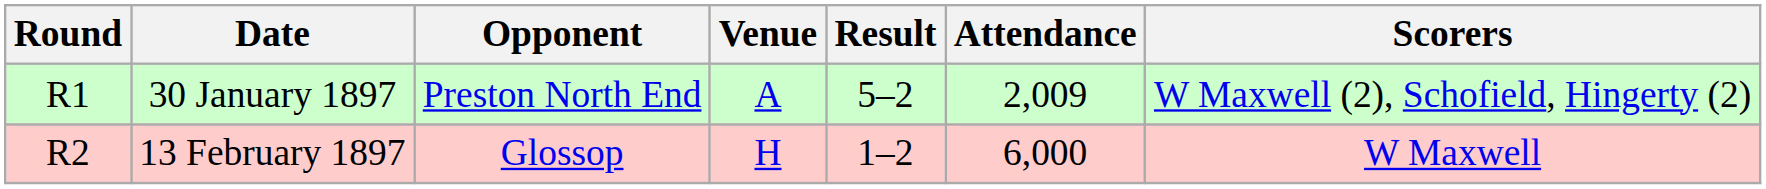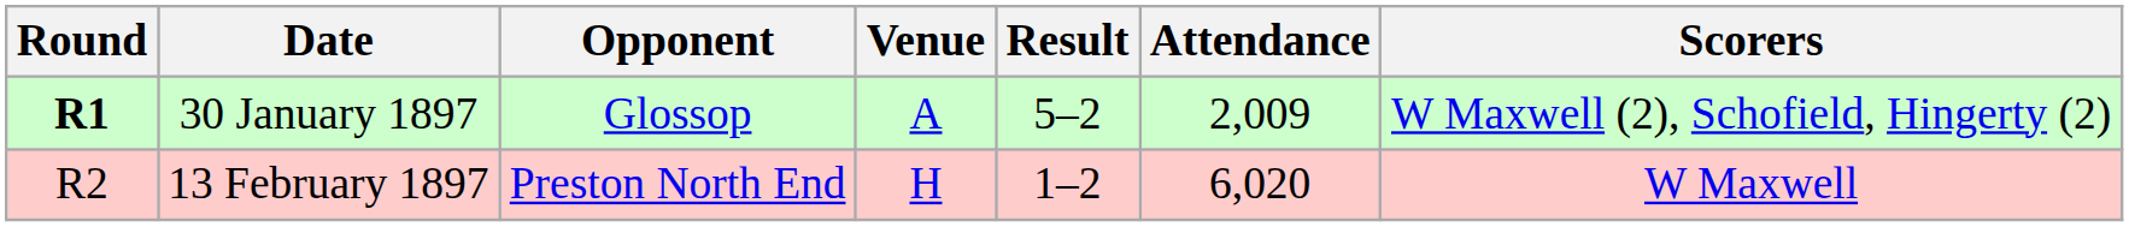 <table class="wikitable" style="font-size:100%; text-align:center">
 <tr>
 <th>Round</th>
 <th>Date</th>
 <th>Opponent</th>
 <th>Venue</th>
 <th>Result</th>
 <th>Attendance</th>
 <th>Scorers</th>
 </tr>
 <tr style="background-color: #CCFFCC;">
-<td>R1</td>
+<td><strong>R1</strong></td>
 <td>30 January 1897</td>
-<td><a href='#'>Preston North End</a></td>
+<td><a href='#'>Glossop</a></td>
 <td><a href='#'>A</a></td>
 <td>5–2</td>
 <td>2,009</td>
 <td><a href='#'>W Maxwell</a> (2), <a href='#'>Schofield</a>, <a href='#'>Hingerty</a> (2)</td>
 </tr>
 <tr style="background-color: #FFCCCC;">
 <td>R2</td>
 <td>13 February 1897</td>
-<td><a href='#'>Glossop</a></td>
+<td><a href='#'>Preston North End</a></td>
 <td><a href='#'>H</a></td>
 <td>1–2</td>
-<td>6,000</td>
+<td>6,020</td>
 <td><a href='#'>W Maxwell</a></td>
 </tr>
 </table>
